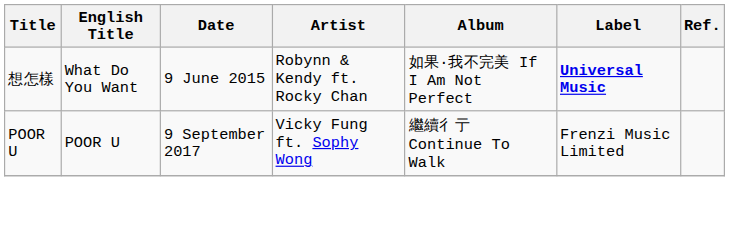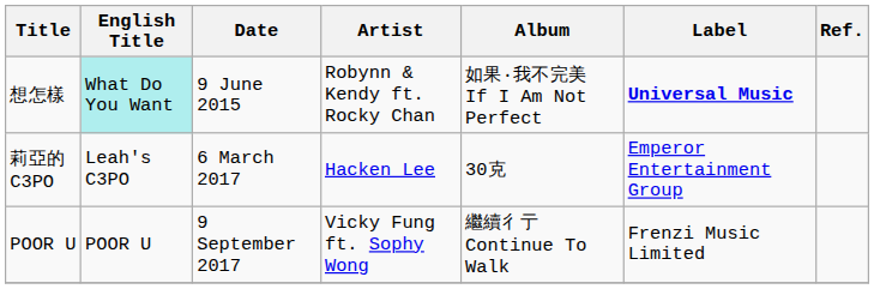 <table class="wikitable">
 <tr>
 <th scope="col">Title</th>
 <th scope="col">English Title</th>
 <th scope="col">Date</th>
 <th scope="col">Artist</th>
 <th scope="col">Album</th>
 <th scope="col">Label</th>
 <th scope="col">Ref.</th>
 </tr>
 <tr>
 <td>想怎樣</td>
-<td>What Do You Want</td>
+<td style="background: paleturquoise;">What Do You Want</td>
 <td>9 June 2015</td>
 <td>Robynn & Kendy ft. Rocky Chan</td>
 <td>如果·我不完美 If I Am Not Perfect</td>
 <td><strong><a href='#'>Universal Music</a></strong></td>
+<td></td>
+</tr>
+<tr>
+<td>莉亞的C3PO</td>
+<td>Leah's C3PO</td>
+<td>6 March 2017</td>
+<td><a href='#'>Hacken Lee</a></td>
+<td>30克</td>
+<td><a href='#'>Emperor Entertainment Group</a></td>
 <td></td>
 </tr>
 <tr>
 <td>POOR U</td>
 <td>POOR U</td>
 <td>9 September 2017</td>
 <td>Vicky Fung ft. <a href='#'>Sophy Wong</a></td>
 <td>繼續彳亍 Continue To Walk</td>
 <td>Frenzi Music Limited</td>
 <td></td>
 </tr>
 <tr>
 </tr>
 </table>
